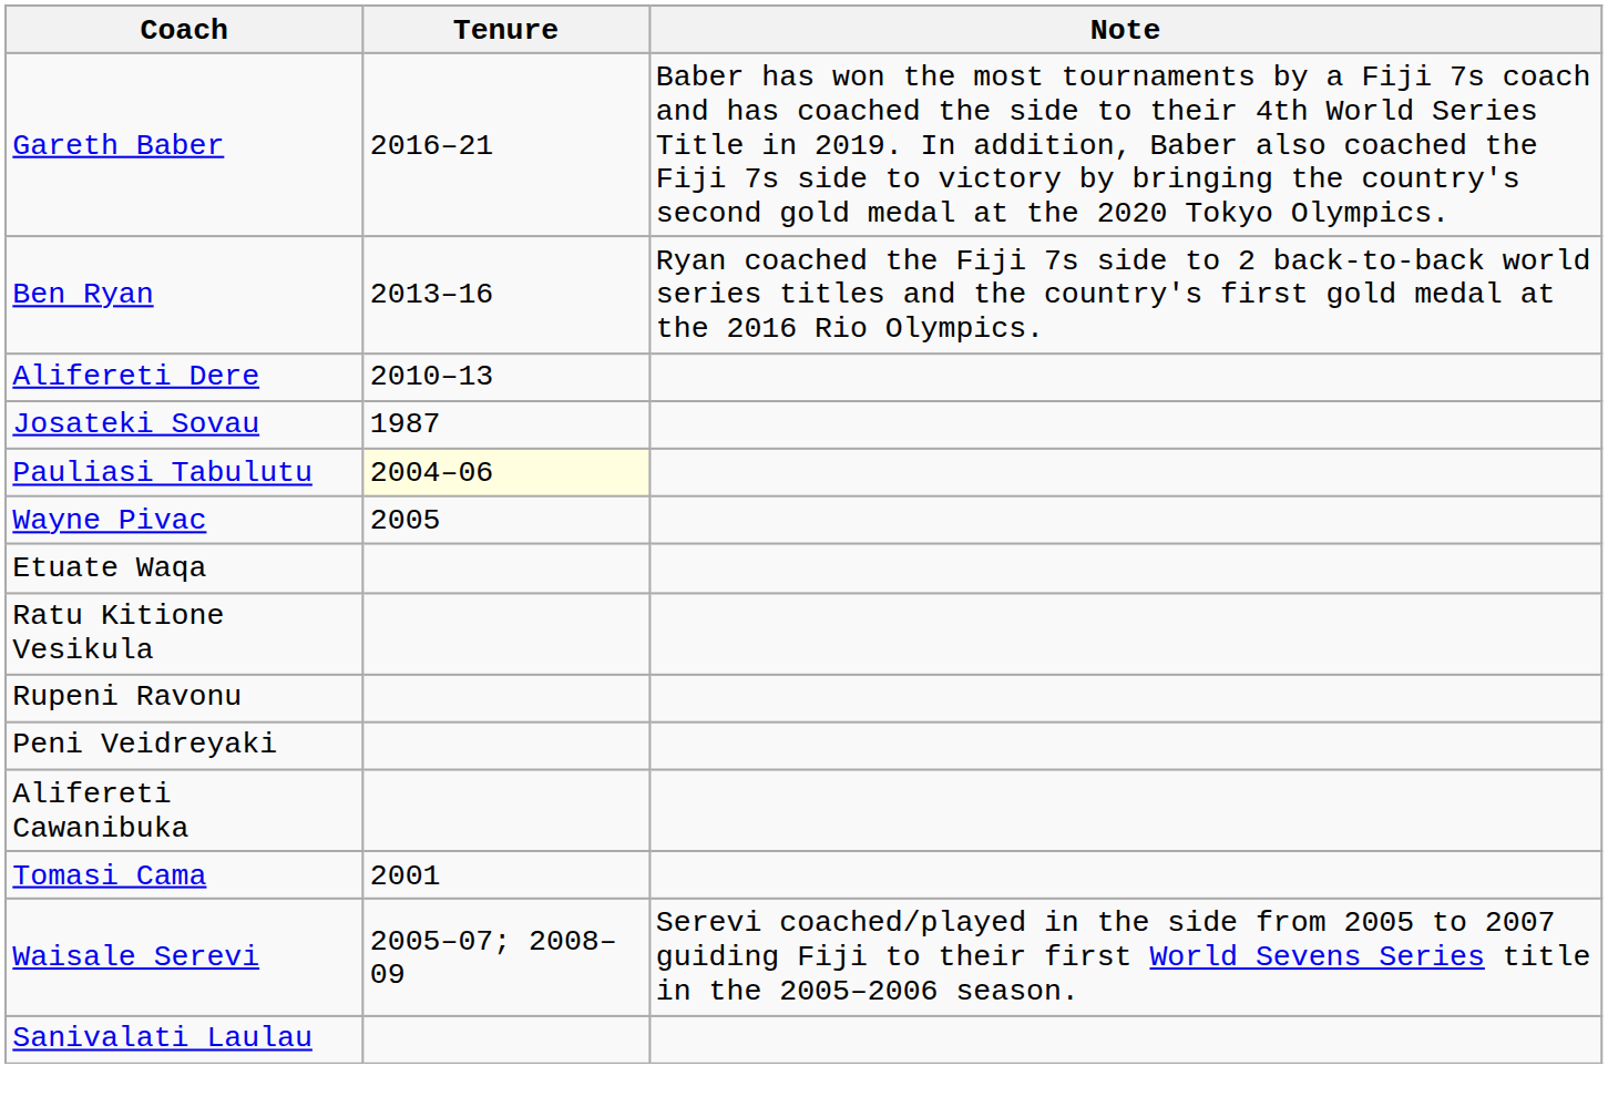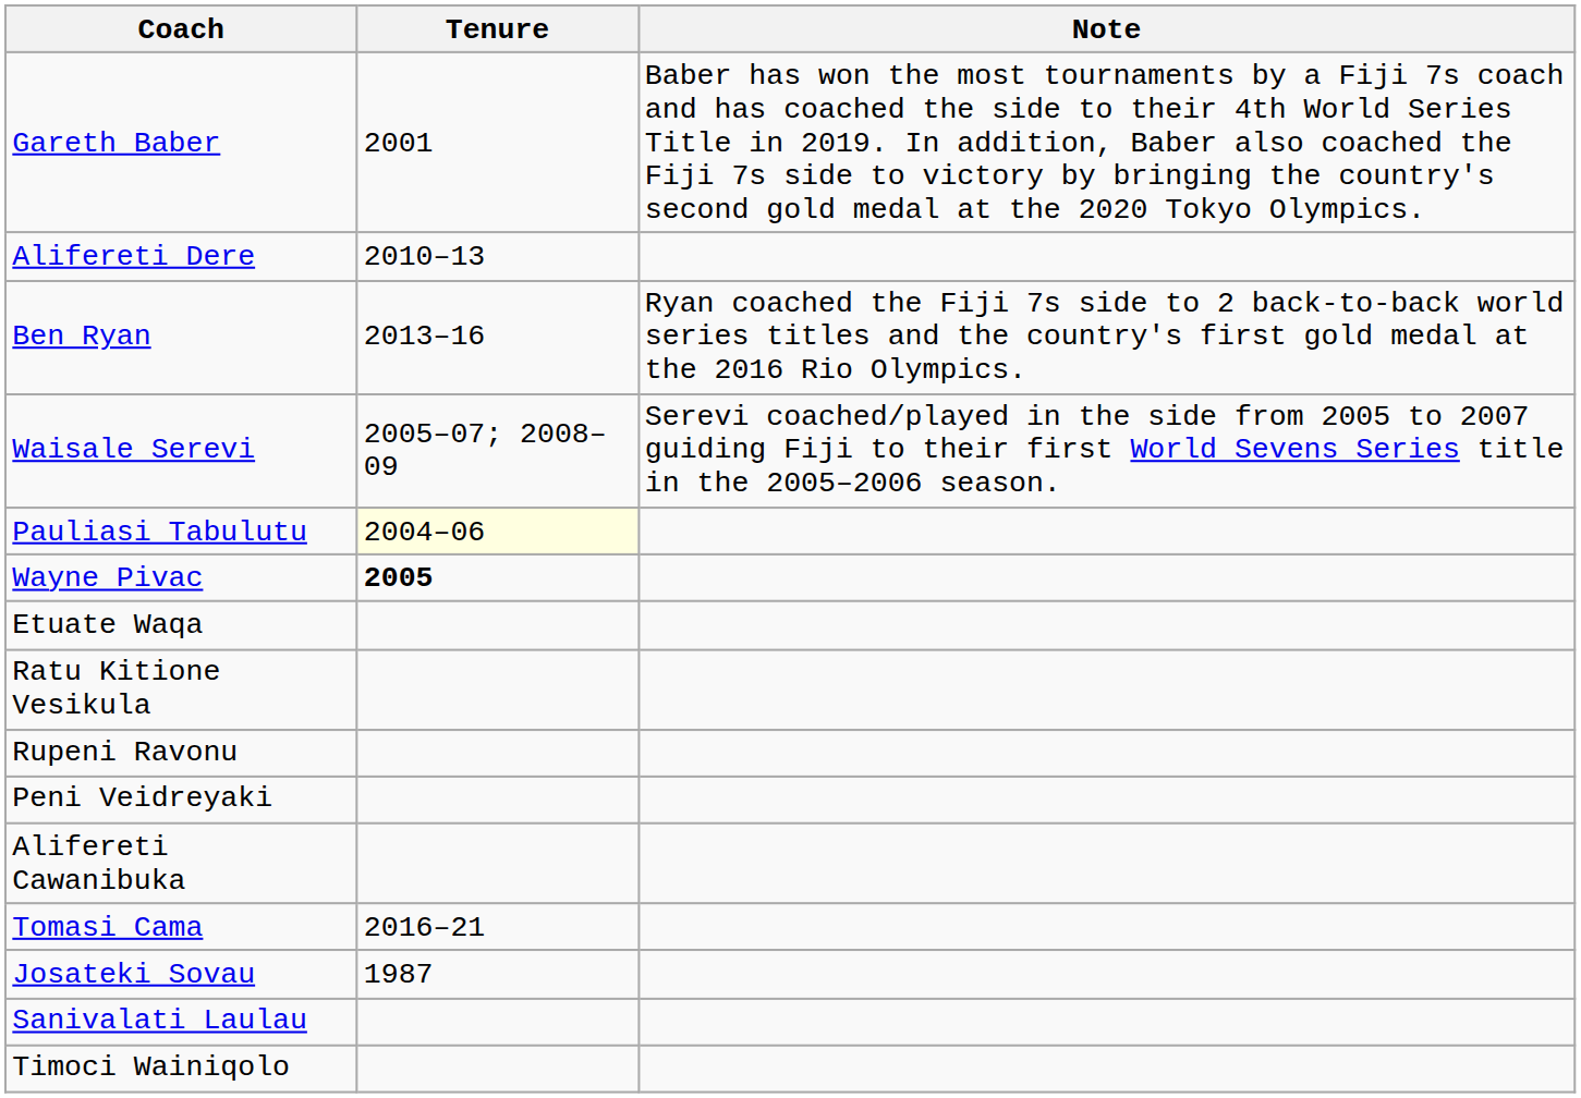 <table class="wikitable" style="width:80%">
 <tr>
 <th style="width:15%">Coach</th>
 <th style="width:12%">Tenure</th>
 <th style="width:40%">Note</th>
 </tr>
 <tr>
 <td><a href='#'>Gareth Baber</a></td>
-<td>2016–21</td>
+<td>2001</td>
 <td>Baber has won the most tournaments by a Fiji 7s coach and has coached the side to their 4th World Series Title in 2019. In addition, Baber also coached the Fiji 7s side to victory by bringing the country's second gold medal at the 2020 Tokyo Olympics.</td>
+</tr>
+<tr>
+<td><a href='#'>Alifereti Dere</a></td>
+<td>2010–13</td>
+<td></td>
 </tr>
 <tr>
 <td><a href='#'>Ben Ryan</a></td>
 <td>2013–16</td>
 <td>Ryan coached the Fiji 7s side to 2 back-to-back world series titles and the country's first gold medal at the 2016 Rio Olympics.</td>
 </tr>
 <tr>
-<td><a href='#'>Alifereti Dere</a></td>
-<td>2010–13</td>
-<td></td>
-</tr>
-<tr>
-<td><a href='#'>Josateki Sovau</a></td>
-<td>1987</td>
-<td></td>
+<td><a href='#'>Waisale Serevi</a></td>
+<td>2005–07; 2008–09</td>
+<td>Serevi coached/played in the side from 2005 to 2007 guiding Fiji to their first <a href='#'>World Sevens Series</a> title in the 2005–2006 season.</td>
 </tr>
 <tr>
 <td><a href='#'>Pauliasi Tabulutu</a></td>
 <td style="background: lightyellow;">2004–06</td>
 <td></td>
 </tr>
 <tr>
 <td><a href='#'>Wayne Pivac</a></td>
-<td>2005</td>
+<td><strong>2005</strong></td>
 <td></td>
 </tr>
 <tr>
 <td>Etuate Waqa</td>
 <td></td>
 <td></td>
 </tr>
 <tr>
 <td>Ratu Kitione Vesikula</td>
 <td></td>
 <td></td>
 </tr>
 <tr>
 <td>Rupeni Ravonu</td>
 <td></td>
 <td></td>
 </tr>
 <tr>
 <td>Peni Veidreyaki</td>
 <td></td>
 <td></td>
 </tr>
 <tr>
 <td>Alifereti Cawanibuka</td>
 <td></td>
 <td></td>
 </tr>
 <tr>
 <td><a href='#'>Tomasi Cama</a></td>
-<td>2001</td>
+<td>2016–21</td>
 <td></td>
 </tr>
 <tr>
-<td><a href='#'>Waisale Serevi</a></td>
-<td>2005–07; 2008–09</td>
-<td>Serevi coached/played in the side from 2005 to 2007 guiding Fiji to their first <a href='#'>World Sevens Series</a> title in the 2005–2006 season.</td>
+<td><a href='#'>Josateki Sovau</a></td>
+<td>1987</td>
+<td></td>
 </tr>
 <tr>
 <td><a href='#'>Sanivalati Laulau</a></td>
 <td></td>
 <td></td>
 </tr>
+<tr>
+<td>Timoci Wainiqolo</td>
+<td></td>
+<td></td>
+</tr>
 </table>
